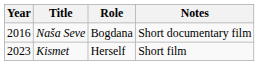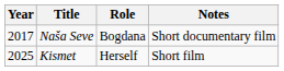 <table class="wikitable sortable">
 <tr>
 <th>Year</th>
 <th>Title</th>
 <th>Role</th>
 <th class="unsortable">Notes</th>
 </tr>
 <tr>
-<td>2016</td>
+<td>2017</td>
 <td><em>Naša Seve</em></td>
 <td>Bogdana</td>
 <td>Short documentary film</td>
 </tr>
 <tr>
-<td>2023</td>
+<td>2025</td>
 <td><em>Kismet</em></td>
 <td>Herself</td>
 <td>Short film</td>
 </tr>
 </table>
